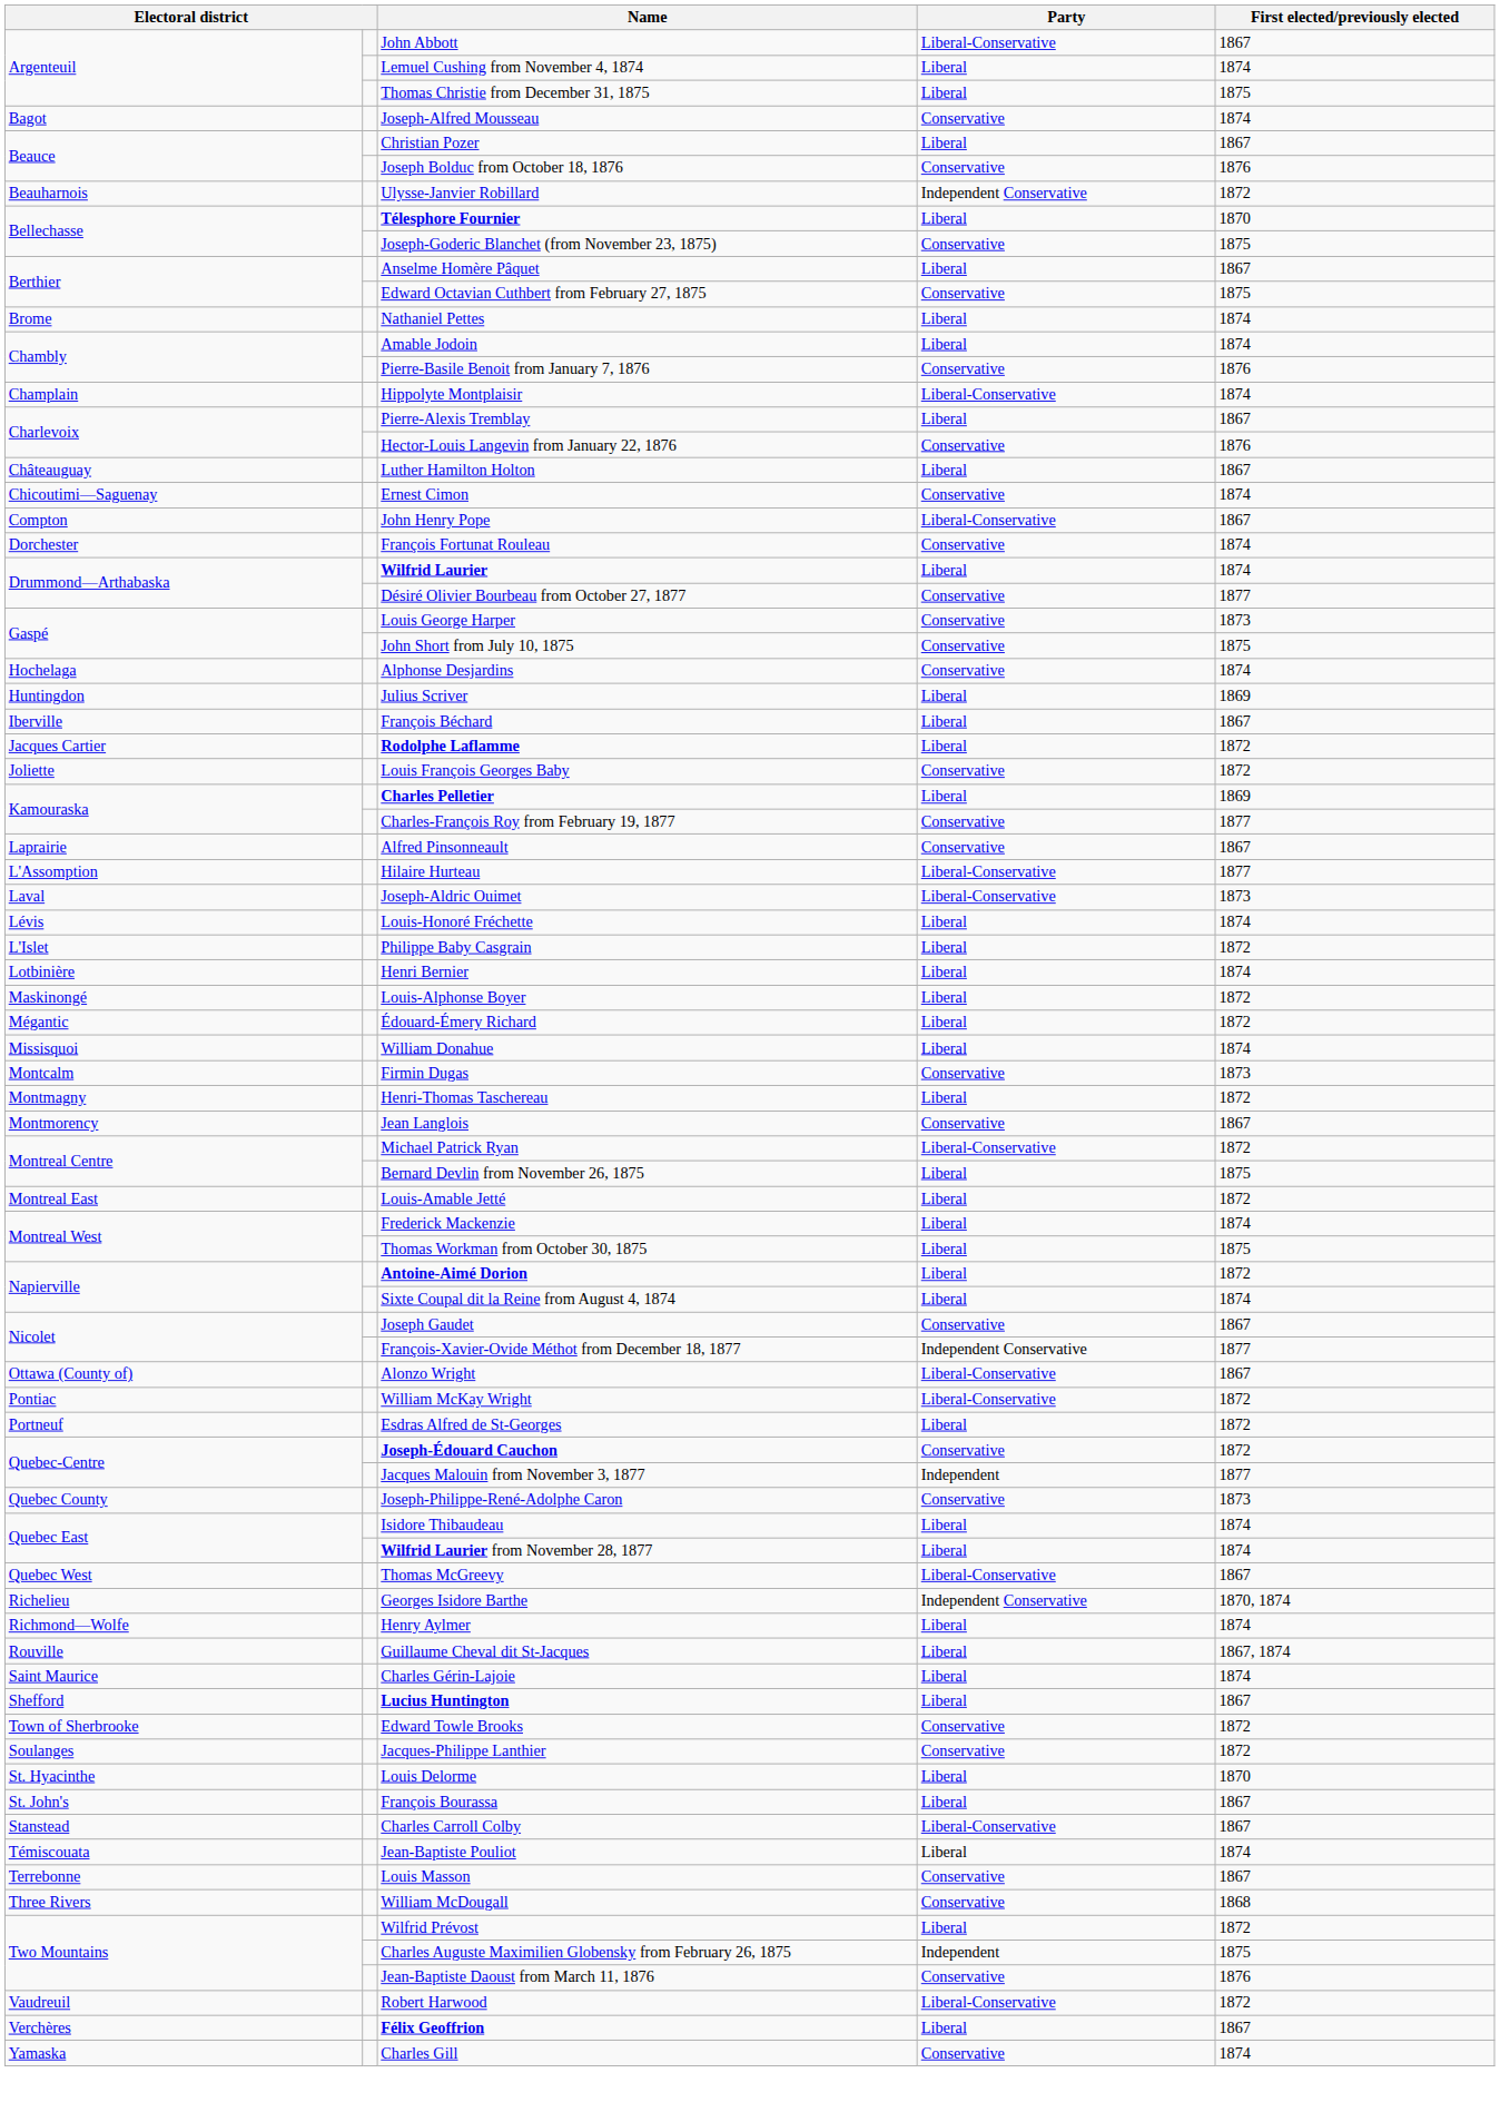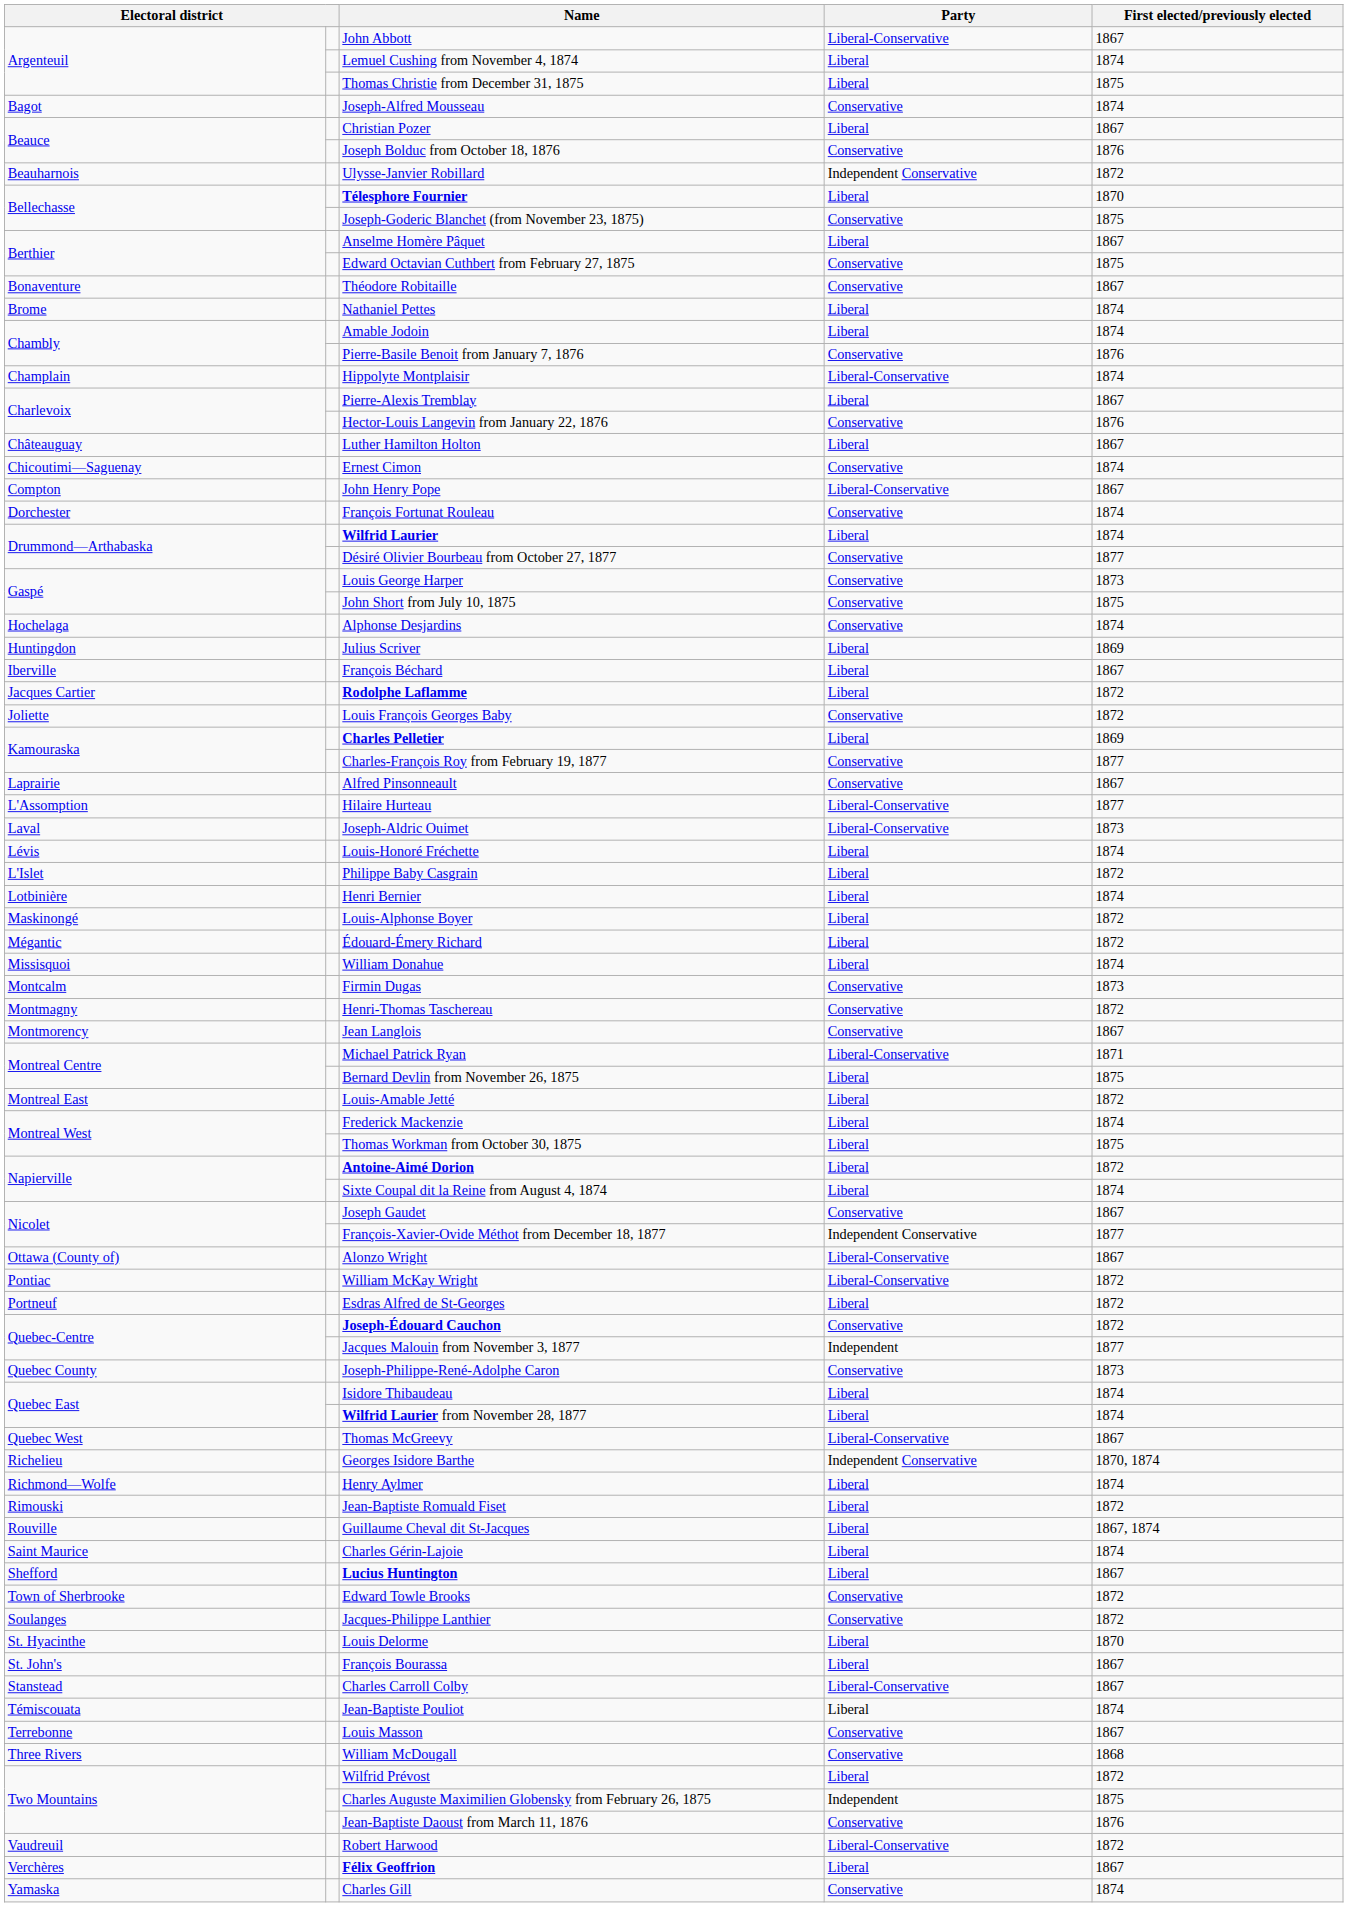 <table class="wikitable" style="width:95%;">
 <tr>
 <th colspan="2" style="width:25%;">Electoral district</th>
 <th>Name</th>
 <th width=20%>Party</th>
 <th>First elected/previously elected</th>
 </tr>
 <tr>
 <td style="width:24%;" rowspan="3"><a href='#'>Argenteuil</a></td>
 <td></td>
 <td><a href='#'>John Abbott</a></td>
 <td><a href='#'>Liberal-Conservative</a></td>
 <td>1867</td>
 </tr>
 <tr>
 <td></td>
 <td><a href='#'>Lemuel Cushing</a> from November 4, 1874</td>
 <td><a href='#'>Liberal</a></td>
 <td>1874</td>
 </tr>
 <tr>
 <td></td>
 <td><a href='#'>Thomas Christie</a> from December 31, 1875</td>
 <td><a href='#'>Liberal</a></td>
 <td>1875</td>
 </tr>
 <tr>
 <td><a href='#'>Bagot</a></td>
 <td></td>
 <td><a href='#'>Joseph-Alfred Mousseau</a></td>
 <td><a href='#'>Conservative</a></td>
 <td>1874</td>
 </tr>
 <tr>
 <td rowspan=2><a href='#'>Beauce</a></td>
 <td></td>
 <td><a href='#'>Christian Pozer</a></td>
 <td><a href='#'>Liberal</a></td>
 <td>1867</td>
 </tr>
 <tr>
 <td></td>
 <td><a href='#'>Joseph Bolduc</a> from October 18, 1876</td>
 <td><a href='#'>Conservative</a></td>
 <td>1876</td>
 </tr>
 <tr>
 <td><a href='#'>Beauharnois</a></td>
 <td></td>
 <td><a href='#'>Ulysse-Janvier Robillard</a></td>
 <td>Independent <a href='#'>Conservative</a></td>
 <td>1872</td>
 </tr>
 <tr>
 <td rowspan=2><a href='#'>Bellechasse</a></td>
 <td></td>
 <td><strong><a href='#'>Télesphore Fournier</a></strong></td>
 <td><a href='#'>Liberal</a></td>
 <td>1870</td>
 </tr>
 <tr>
 <td></td>
 <td><a href='#'>Joseph-Goderic Blanchet</a> (from November 23, 1875)</td>
 <td><a href='#'>Conservative</a></td>
 <td>1875</td>
 </tr>
 <tr>
 <td rowspan=2><a href='#'>Berthier</a></td>
 <td></td>
 <td><a href='#'>Anselme Homère Pâquet</a></td>
 <td><a href='#'>Liberal</a></td>
 <td>1867</td>
 </tr>
 <tr>
 <td></td>
 <td><a href='#'>Edward Octavian Cuthbert</a> from February 27, 1875</td>
 <td><a href='#'>Conservative</a></td>
 <td>1875</td>
+</tr>
+<tr>
+<td><a href='#'>Bonaventure</a></td>
+<td></td>
+<td><a href='#'>Théodore Robitaille</a></td>
+<td><a href='#'>Conservative</a></td>
+<td>1867</td>
 </tr>
 <tr>
 <td><a href='#'>Brome</a></td>
 <td></td>
 <td><a href='#'>Nathaniel Pettes</a></td>
 <td><a href='#'>Liberal</a></td>
 <td>1874</td>
 </tr>
 <tr>
 <td rowspan=2><a href='#'>Chambly</a></td>
 <td></td>
 <td><a href='#'>Amable Jodoin</a></td>
 <td><a href='#'>Liberal</a></td>
 <td>1874</td>
 </tr>
 <tr>
 <td></td>
 <td><a href='#'>Pierre-Basile Benoit</a> from January 7, 1876</td>
 <td><a href='#'>Conservative</a></td>
 <td>1876</td>
 </tr>
 <tr>
 <td><a href='#'>Champlain</a></td>
 <td></td>
 <td><a href='#'>Hippolyte Montplaisir</a></td>
 <td><a href='#'>Liberal-Conservative</a></td>
 <td>1874</td>
 </tr>
 <tr>
 <td rowspan=2><a href='#'>Charlevoix</a></td>
 <td></td>
 <td><a href='#'>Pierre-Alexis Tremblay</a></td>
 <td><a href='#'>Liberal</a></td>
 <td>1867</td>
 </tr>
 <tr>
 <td></td>
 <td><a href='#'>Hector-Louis Langevin</a> from January 22, 1876</td>
 <td><a href='#'>Conservative</a></td>
 <td>1876</td>
 </tr>
 <tr>
 <td><a href='#'>Châteauguay</a></td>
 <td></td>
 <td><a href='#'>Luther Hamilton Holton</a></td>
 <td><a href='#'>Liberal</a></td>
 <td>1867</td>
 </tr>
 <tr>
 <td><a href='#'>Chicoutimi—Saguenay</a></td>
 <td></td>
 <td><a href='#'>Ernest Cimon</a></td>
 <td><a href='#'>Conservative</a></td>
 <td>1874</td>
 </tr>
 <tr>
 <td><a href='#'>Compton</a></td>
 <td></td>
 <td><a href='#'>John Henry Pope</a></td>
 <td><a href='#'>Liberal-Conservative</a></td>
 <td>1867</td>
 </tr>
 <tr>
 <td><a href='#'>Dorchester</a></td>
 <td></td>
 <td><a href='#'>François Fortunat Rouleau</a></td>
 <td><a href='#'>Conservative</a></td>
 <td>1874</td>
 </tr>
 <tr>
 <td rowspan=2><a href='#'>Drummond—Arthabaska</a></td>
 <td></td>
 <td><strong><a href='#'>Wilfrid Laurier</a></strong></td>
 <td><a href='#'>Liberal</a></td>
 <td>1874</td>
 </tr>
 <tr>
 <td></td>
 <td><a href='#'>Désiré Olivier Bourbeau</a> from October 27, 1877</td>
 <td><a href='#'>Conservative</a></td>
 <td>1877</td>
 </tr>
 <tr>
 <td rowspan=2><a href='#'>Gaspé</a></td>
 <td></td>
 <td><a href='#'>Louis George Harper</a></td>
 <td><a href='#'>Conservative</a></td>
 <td>1873</td>
 </tr>
 <tr>
 <td></td>
 <td><a href='#'>John Short</a> from July 10, 1875</td>
 <td><a href='#'>Conservative</a></td>
 <td>1875</td>
 </tr>
 <tr>
 <td><a href='#'>Hochelaga</a></td>
 <td></td>
 <td><a href='#'>Alphonse Desjardins</a></td>
 <td><a href='#'>Conservative</a></td>
 <td>1874</td>
 </tr>
 <tr>
 <td><a href='#'>Huntingdon</a></td>
 <td></td>
 <td><a href='#'>Julius Scriver</a></td>
 <td><a href='#'>Liberal</a></td>
 <td>1869</td>
 </tr>
 <tr>
 <td><a href='#'>Iberville</a></td>
 <td></td>
 <td><a href='#'>François Béchard</a></td>
 <td><a href='#'>Liberal</a></td>
 <td>1867</td>
 </tr>
 <tr>
 <td><a href='#'>Jacques Cartier</a></td>
 <td></td>
 <td><strong><a href='#'>Rodolphe Laflamme</a></strong></td>
 <td><a href='#'>Liberal</a></td>
 <td>1872</td>
 </tr>
 <tr>
 <td><a href='#'>Joliette</a></td>
 <td></td>
 <td><a href='#'>Louis François Georges Baby</a></td>
 <td><a href='#'>Conservative</a></td>
 <td>1872</td>
 </tr>
 <tr>
 <td rowspan=2><a href='#'>Kamouraska</a></td>
 <td></td>
 <td><strong><a href='#'>Charles Pelletier</a></strong></td>
 <td><a href='#'>Liberal</a></td>
 <td>1869</td>
 </tr>
 <tr>
 <td></td>
 <td><a href='#'>Charles-François Roy</a> from February 19, 1877</td>
 <td><a href='#'>Conservative</a></td>
 <td>1877</td>
 </tr>
 <tr>
 <td><a href='#'>Laprairie</a></td>
 <td></td>
 <td><a href='#'>Alfred Pinsonneault</a></td>
 <td><a href='#'>Conservative</a></td>
 <td>1867</td>
 </tr>
 <tr>
 <td><a href='#'>L'Assomption</a></td>
 <td></td>
 <td><a href='#'>Hilaire Hurteau</a></td>
 <td><a href='#'>Liberal-Conservative</a></td>
 <td>1877</td>
 </tr>
 <tr>
 <td><a href='#'>Laval</a></td>
 <td></td>
 <td><a href='#'>Joseph-Aldric Ouimet</a></td>
 <td><a href='#'>Liberal-Conservative</a></td>
 <td>1873</td>
 </tr>
 <tr>
 <td><a href='#'>Lévis</a></td>
 <td></td>
 <td><a href='#'>Louis-Honoré Fréchette</a></td>
 <td><a href='#'>Liberal</a></td>
 <td>1874</td>
 </tr>
 <tr>
 <td><a href='#'>L'Islet</a></td>
 <td></td>
 <td><a href='#'>Philippe Baby Casgrain</a></td>
 <td><a href='#'>Liberal</a></td>
 <td>1872</td>
 </tr>
 <tr>
 <td><a href='#'>Lotbinière</a></td>
 <td></td>
 <td><a href='#'>Henri Bernier</a></td>
 <td><a href='#'>Liberal</a></td>
 <td>1874</td>
 </tr>
 <tr>
 <td><a href='#'>Maskinongé</a></td>
 <td></td>
 <td><a href='#'>Louis-Alphonse Boyer</a></td>
 <td><a href='#'>Liberal</a></td>
 <td>1872</td>
 </tr>
 <tr>
 <td><a href='#'>Mégantic</a></td>
 <td></td>
 <td><a href='#'>Édouard-Émery Richard</a></td>
 <td><a href='#'>Liberal</a></td>
 <td>1872</td>
 </tr>
 <tr>
 <td><a href='#'>Missisquoi</a></td>
 <td></td>
 <td><a href='#'>William Donahue</a></td>
 <td><a href='#'>Liberal</a></td>
 <td>1874</td>
 </tr>
 <tr>
 <td><a href='#'>Montcalm</a></td>
 <td></td>
 <td><a href='#'>Firmin Dugas</a></td>
 <td><a href='#'>Conservative</a></td>
 <td>1873</td>
 </tr>
 <tr>
 <td><a href='#'>Montmagny</a></td>
 <td></td>
 <td><a href='#'>Henri-Thomas Taschereau</a></td>
-<td><a href='#'>Liberal</a></td>
+<td><a href='#'>Conservative</a></td>
 <td>1872</td>
 </tr>
 <tr>
 <td><a href='#'>Montmorency</a></td>
 <td></td>
 <td><a href='#'>Jean Langlois</a></td>
 <td><a href='#'>Conservative</a></td>
 <td>1867</td>
 </tr>
 <tr>
 <td rowspan=2><a href='#'>Montreal Centre</a></td>
 <td></td>
 <td><a href='#'>Michael Patrick Ryan</a></td>
 <td><a href='#'>Liberal-Conservative</a></td>
-<td>1872</td>
+<td>1871</td>
 </tr>
 <tr>
 <td></td>
 <td><a href='#'>Bernard Devlin</a> from November 26, 1875</td>
 <td><a href='#'>Liberal</a></td>
 <td>1875</td>
 </tr>
 <tr>
 <td><a href='#'>Montreal East</a></td>
 <td></td>
 <td><a href='#'>Louis-Amable Jetté</a></td>
 <td><a href='#'>Liberal</a></td>
 <td>1872</td>
 </tr>
 <tr>
 <td rowspan=2><a href='#'>Montreal West</a></td>
 <td></td>
 <td><a href='#'>Frederick Mackenzie</a></td>
 <td><a href='#'>Liberal</a></td>
 <td>1874</td>
 </tr>
 <tr>
 <td></td>
 <td><a href='#'>Thomas Workman</a> from October 30, 1875</td>
 <td><a href='#'>Liberal</a></td>
 <td>1875</td>
 </tr>
 <tr>
 <td rowspan=2><a href='#'>Napierville</a></td>
 <td></td>
 <td><strong><a href='#'>Antoine-Aimé Dorion</a></strong></td>
 <td><a href='#'>Liberal</a></td>
 <td>1872</td>
 </tr>
 <tr>
 <td></td>
 <td><a href='#'>Sixte Coupal dit la Reine</a> from August 4, 1874</td>
 <td><a href='#'>Liberal</a></td>
 <td>1874</td>
 </tr>
 <tr>
 <td rowspan=2><a href='#'>Nicolet</a></td>
 <td></td>
 <td><a href='#'>Joseph Gaudet</a></td>
 <td><a href='#'>Conservative</a></td>
 <td>1867</td>
 </tr>
 <tr>
 <td></td>
 <td><a href='#'>François-Xavier-Ovide Méthot</a> from December 18, 1877</td>
 <td>Independent Conservative</td>
 <td>1877</td>
 </tr>
 <tr>
 <td><a href='#'>Ottawa (County of)</a></td>
 <td></td>
 <td><a href='#'>Alonzo Wright</a></td>
 <td><a href='#'>Liberal-Conservative</a></td>
 <td>1867</td>
 </tr>
 <tr>
 <td><a href='#'>Pontiac</a></td>
 <td></td>
 <td><a href='#'>William McKay Wright</a></td>
 <td><a href='#'>Liberal-Conservative</a></td>
 <td>1872</td>
 </tr>
 <tr>
 <td><a href='#'>Portneuf</a></td>
 <td></td>
 <td><a href='#'>Esdras Alfred de St-Georges</a></td>
 <td><a href='#'>Liberal</a></td>
 <td>1872</td>
 </tr>
 <tr>
 <td rowspan=2><a href='#'>Quebec-Centre</a></td>
 <td></td>
 <td><strong><a href='#'>Joseph-Édouard Cauchon</a></strong></td>
 <td><a href='#'>Conservative</a></td>
 <td>1872</td>
 </tr>
 <tr>
 <td></td>
 <td><a href='#'>Jacques Malouin</a> from November 3, 1877</td>
 <td>Independent</td>
 <td>1877</td>
 </tr>
 <tr>
 <td><a href='#'>Quebec County</a></td>
 <td></td>
 <td><a href='#'>Joseph-Philippe-René-Adolphe Caron</a></td>
 <td><a href='#'>Conservative</a></td>
 <td>1873</td>
 </tr>
 <tr>
 <td rowspan=2><a href='#'>Quebec East</a></td>
 <td></td>
 <td><a href='#'>Isidore Thibaudeau</a></td>
 <td><a href='#'>Liberal</a></td>
 <td>1874</td>
 </tr>
 <tr>
 <td></td>
 <td><strong><a href='#'>Wilfrid Laurier</a></strong> from November 28, 1877</td>
 <td><a href='#'>Liberal</a></td>
 <td>1874</td>
 </tr>
 <tr>
 <td><a href='#'>Quebec West</a></td>
 <td></td>
 <td><a href='#'>Thomas McGreevy</a></td>
 <td><a href='#'>Liberal-Conservative</a></td>
 <td>1867</td>
 </tr>
 <tr>
 <td><a href='#'>Richelieu</a></td>
 <td></td>
 <td><a href='#'>Georges Isidore Barthe</a></td>
 <td>Independent <a href='#'>Conservative</a></td>
 <td>1870, 1874</td>
 </tr>
 <tr>
 <td><a href='#'>Richmond—Wolfe</a></td>
 <td></td>
 <td><a href='#'>Henry Aylmer</a></td>
 <td><a href='#'>Liberal</a></td>
 <td>1874</td>
 </tr>
 <tr>
+<td><a href='#'>Rimouski</a></td>
+<td></td>
+<td><a href='#'>Jean-Baptiste Romuald Fiset</a></td>
+<td><a href='#'>Liberal</a></td>
+<td>1872</td>
+</tr>
+<tr>
 <td><a href='#'>Rouville</a></td>
 <td></td>
 <td><a href='#'>Guillaume Cheval dit St-Jacques</a></td>
 <td><a href='#'>Liberal</a></td>
 <td>1867, 1874</td>
 </tr>
 <tr>
 <td><a href='#'>Saint Maurice</a></td>
 <td></td>
 <td><a href='#'>Charles Gérin-Lajoie</a></td>
 <td><a href='#'>Liberal</a></td>
 <td>1874</td>
 </tr>
 <tr>
 <td><a href='#'>Shefford</a></td>
 <td></td>
 <td><strong><a href='#'>Lucius Huntington</a></strong></td>
 <td><a href='#'>Liberal</a></td>
 <td>1867</td>
 </tr>
 <tr>
 <td><a href='#'>Town of Sherbrooke</a></td>
 <td></td>
 <td><a href='#'>Edward Towle Brooks</a></td>
 <td><a href='#'>Conservative</a></td>
 <td>1872</td>
 </tr>
 <tr>
 <td><a href='#'>Soulanges</a></td>
 <td></td>
 <td><a href='#'>Jacques-Philippe Lanthier</a></td>
 <td><a href='#'>Conservative</a></td>
 <td>1872</td>
 </tr>
 <tr>
 <td><a href='#'>St. Hyacinthe</a></td>
 <td></td>
 <td><a href='#'>Louis Delorme</a></td>
 <td><a href='#'>Liberal</a></td>
 <td>1870</td>
 </tr>
 <tr>
 <td><a href='#'>St. John's</a></td>
 <td></td>
 <td><a href='#'>François Bourassa</a></td>
 <td><a href='#'>Liberal</a></td>
 <td>1867</td>
 </tr>
 <tr>
 <td><a href='#'>Stanstead</a></td>
 <td></td>
 <td><a href='#'>Charles Carroll Colby</a></td>
 <td><a href='#'>Liberal-Conservative</a></td>
 <td>1867</td>
 </tr>
 <tr>
 <td><a href='#'>Témiscouata</a></td>
 <td></td>
 <td><a href='#'>Jean-Baptiste Pouliot</a></td>
 <td>Liberal</td>
 <td>1874</td>
 </tr>
 <tr>
 <td><a href='#'>Terrebonne</a></td>
 <td></td>
 <td><a href='#'>Louis Masson</a></td>
 <td><a href='#'>Conservative</a></td>
 <td>1867</td>
 </tr>
 <tr>
 <td><a href='#'>Three Rivers</a></td>
 <td></td>
 <td><a href='#'>William McDougall</a></td>
 <td><a href='#'>Conservative</a></td>
 <td>1868</td>
 </tr>
 <tr>
 <td rowspan=3><a href='#'>Two Mountains</a></td>
 <td></td>
 <td><a href='#'>Wilfrid Prévost</a></td>
 <td><a href='#'>Liberal</a></td>
 <td>1872</td>
 </tr>
 <tr>
 <td></td>
 <td><a href='#'>Charles Auguste Maximilien Globensky</a> from February 26, 1875</td>
 <td>Independent</td>
 <td>1875</td>
 </tr>
 <tr>
 <td></td>
 <td><a href='#'>Jean-Baptiste Daoust</a> from March 11, 1876</td>
 <td><a href='#'>Conservative</a></td>
 <td>1876</td>
 </tr>
 <tr>
 <td><a href='#'>Vaudreuil</a></td>
 <td></td>
 <td><a href='#'>Robert Harwood</a></td>
 <td><a href='#'>Liberal-Conservative</a></td>
 <td>1872</td>
 </tr>
 <tr>
 <td><a href='#'>Verchères</a></td>
 <td></td>
 <td><strong><a href='#'>Félix Geoffrion</a></strong></td>
 <td><a href='#'>Liberal</a></td>
 <td>1867</td>
 </tr>
 <tr>
 <td><a href='#'>Yamaska</a></td>
 <td></td>
 <td><a href='#'>Charles Gill</a></td>
 <td><a href='#'>Conservative</a></td>
 <td>1874</td>
 </tr>
 </table>
